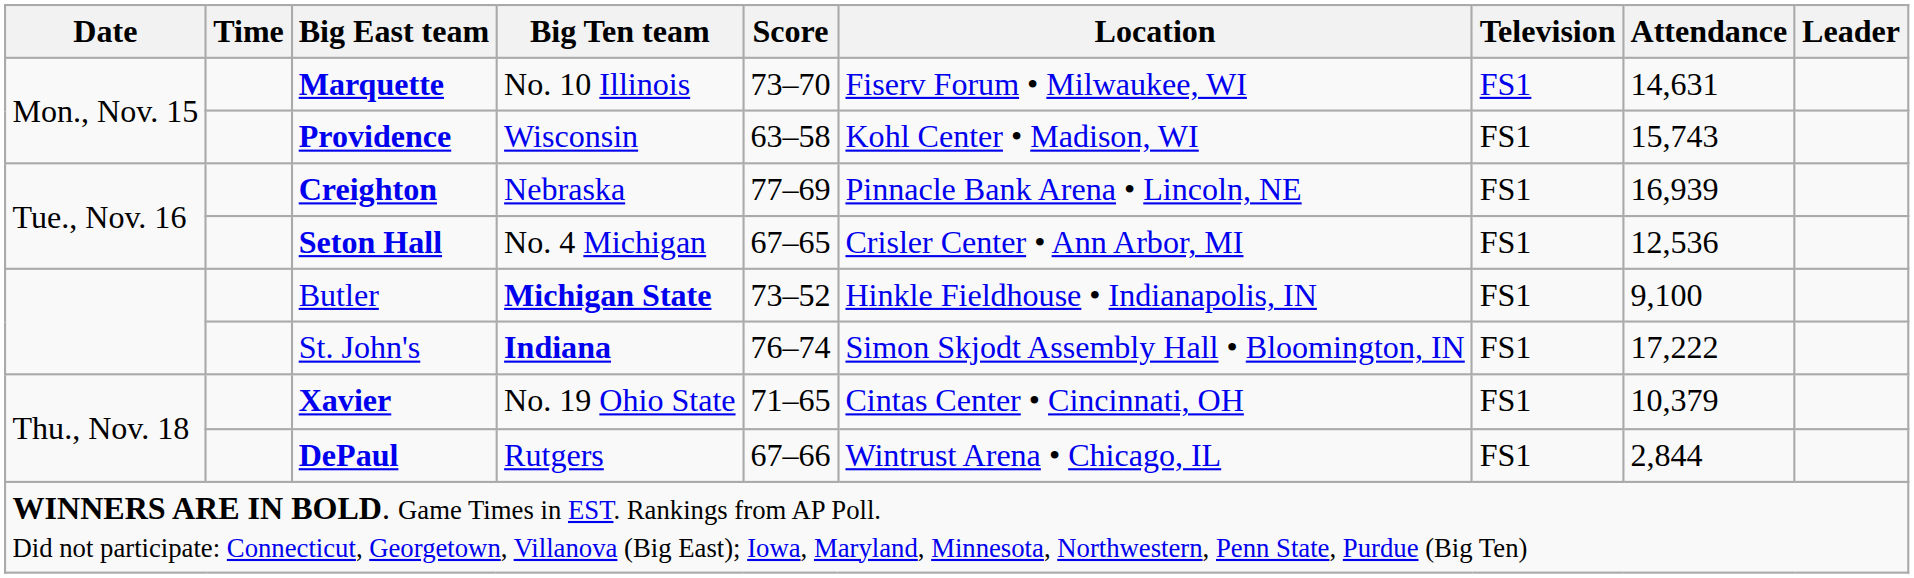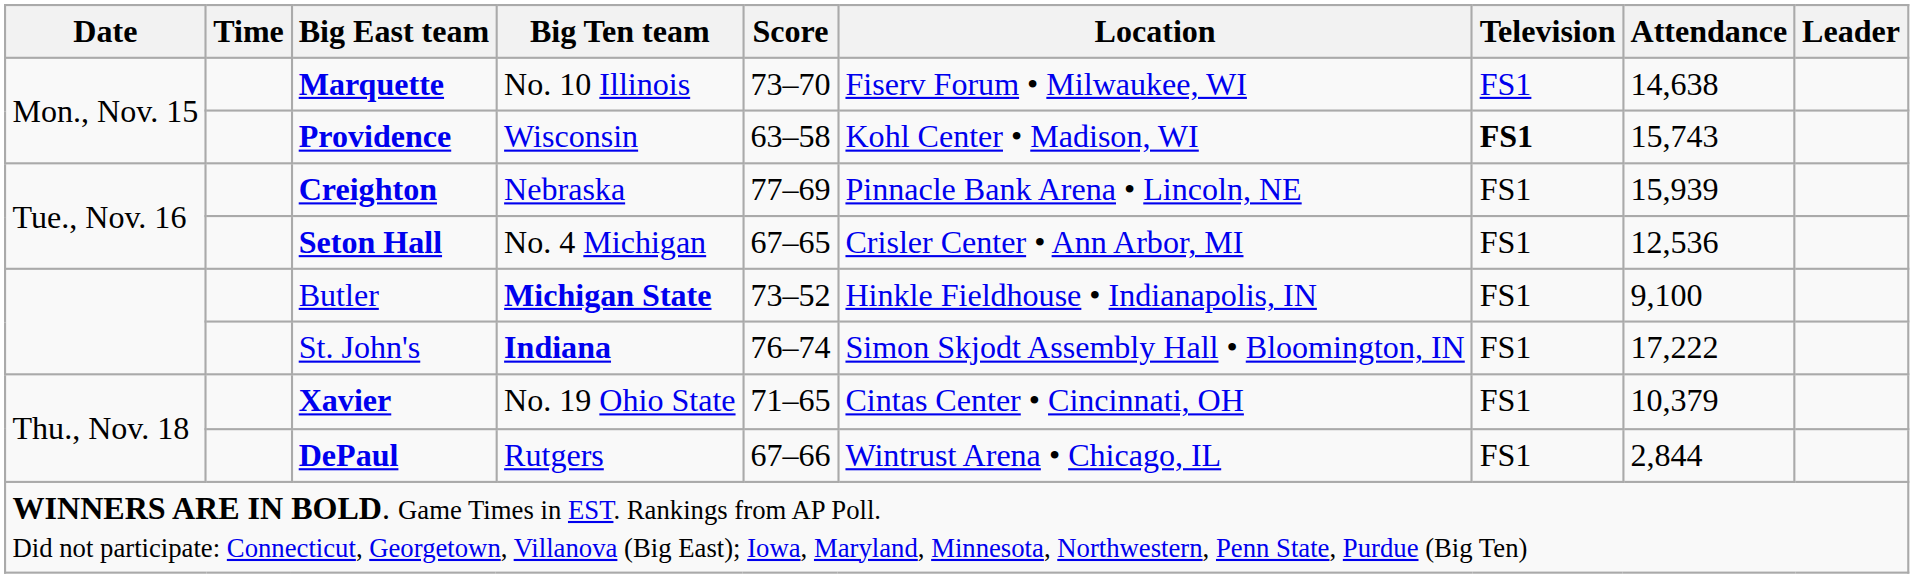 <table class="wikitable" style="font-size: 95%">
 <tr>
 <th>Date</th>
 <th>Time</th>
 <th>Big East team</th>
 <th>Big Ten team</th>
 <th>Score</th>
 <th>Location</th>
 <th>Television</th>
 <th>Attendance</th>
 <th>Leader</th>
 </tr>
 <tr>
 <td rowspan=2>Mon., Nov. 15</td>
 <td></td>
 <td><strong><a href='#'>Marquette</a></strong></td>
 <td>No. 10 <a href='#'>Illinois</a></td>
 <td>73–70</td>
 <td><a href='#'>Fiserv Forum</a> • <a href='#'>Milwaukee, WI</a></td>
 <td><a href='#'>FS1</a></td>
-<td>14,631</td>
+<td>14,638</td>
 <td></td>
 </tr>
 <tr>
 <td></td>
 <td><strong><a href='#'>Providence</a></strong></td>
 <td><a href='#'>Wisconsin</a></td>
 <td>63–58</td>
 <td><a href='#'>Kohl Center</a> • <a href='#'>Madison, WI</a></td>
-<td>FS1</td>
+<td><strong>FS1</strong></td>
 <td>15,743</td>
 <td></td>
 </tr>
 <tr>
 <td rowspan=2>Tue., Nov. 16</td>
 <td></td>
 <td><strong><a href='#'>Creighton</a> </strong></td>
 <td><a href='#'>Nebraska</a></td>
 <td>77–69</td>
 <td><a href='#'>Pinnacle Bank Arena</a> • <a href='#'>Lincoln, NE</a></td>
 <td>FS1</td>
-<td>16,939</td>
+<td>15,939</td>
 <td></td>
 </tr>
 <tr>
 <td></td>
 <td><strong><a href='#'>Seton Hall</a> </strong></td>
 <td>No. 4 <a href='#'>Michigan</a></td>
 <td>67–65</td>
 <td><a href='#'>Crisler Center</a> • <a href='#'>Ann Arbor, MI</a></td>
 <td>FS1</td>
 <td>12,536</td>
 <td></td>
 </tr>
 <tr>
 <td rowspan=2></td>
 <td></td>
 <td><a href='#'>Butler</a></td>
 <td><strong><a href='#'>Michigan State</a></strong></td>
 <td>73–52</td>
 <td><a href='#'>Hinkle Fieldhouse</a> • <a href='#'>Indianapolis, IN</a></td>
 <td>FS1</td>
 <td>9,100</td>
 <td></td>
 </tr>
 <tr>
 <td></td>
 <td><a href='#'>St. John's</a></td>
 <td><strong><a href='#'>Indiana</a></strong></td>
 <td>76–74</td>
 <td><a href='#'>Simon Skjodt Assembly Hall</a> • <a href='#'>Bloomington, IN</a></td>
 <td>FS1</td>
 <td>17,222</td>
 <td></td>
 </tr>
 <tr>
 <td rowspan=2>Thu., Nov. 18</td>
 <td></td>
 <td><strong><a href='#'>Xavier</a></strong></td>
 <td>No. 19 <a href='#'>Ohio State</a></td>
 <td>71–65</td>
 <td><a href='#'>Cintas Center</a> • <a href='#'>Cincinnati, OH</a></td>
 <td>FS1</td>
 <td>10,379</td>
 <td></td>
 </tr>
 <tr>
 <td></td>
 <td><strong><a href='#'>DePaul</a></strong></td>
 <td><a href='#'>Rutgers</a></td>
 <td>67–66</td>
 <td><a href='#'>Wintrust Arena</a> • <a href='#'>Chicago, IL</a></td>
 <td>FS1</td>
 <td>2,844</td>
 <td></td>
 </tr>
 <tr>
 <td colspan=9><strong>WINNERS ARE IN BOLD</strong>. <small>Game Times in <a href='#'>EST</a>. Rankings from AP Poll.<br>Did not participate: <a href='#'>Connecticut</a>, <a href='#'>Georgetown</a>, <a href='#'>Villanova</a> (Big East); <a href='#'>Iowa</a>, <a href='#'>Maryland</a>, <a href='#'>Minnesota</a>, <a href='#'>Northwestern</a>, <a href='#'>Penn State</a>, <a href='#'>Purdue</a> (Big Ten)</small></td>
 </tr>
 </table>
